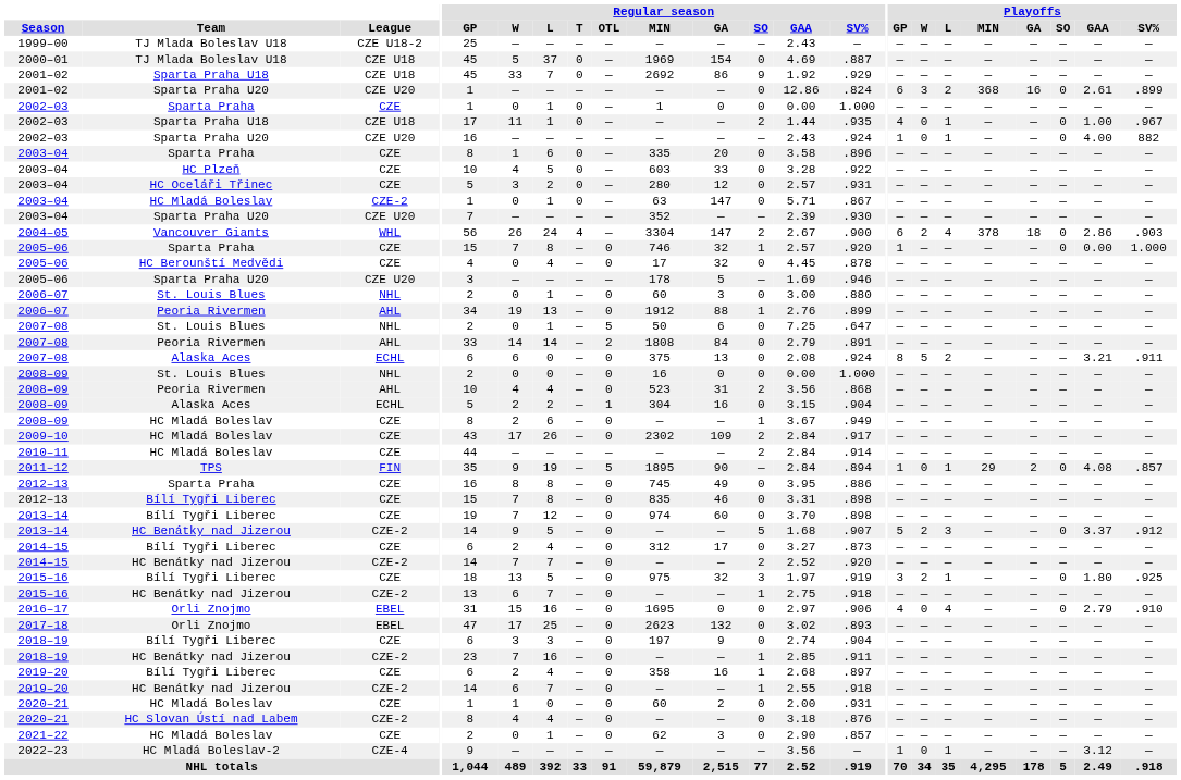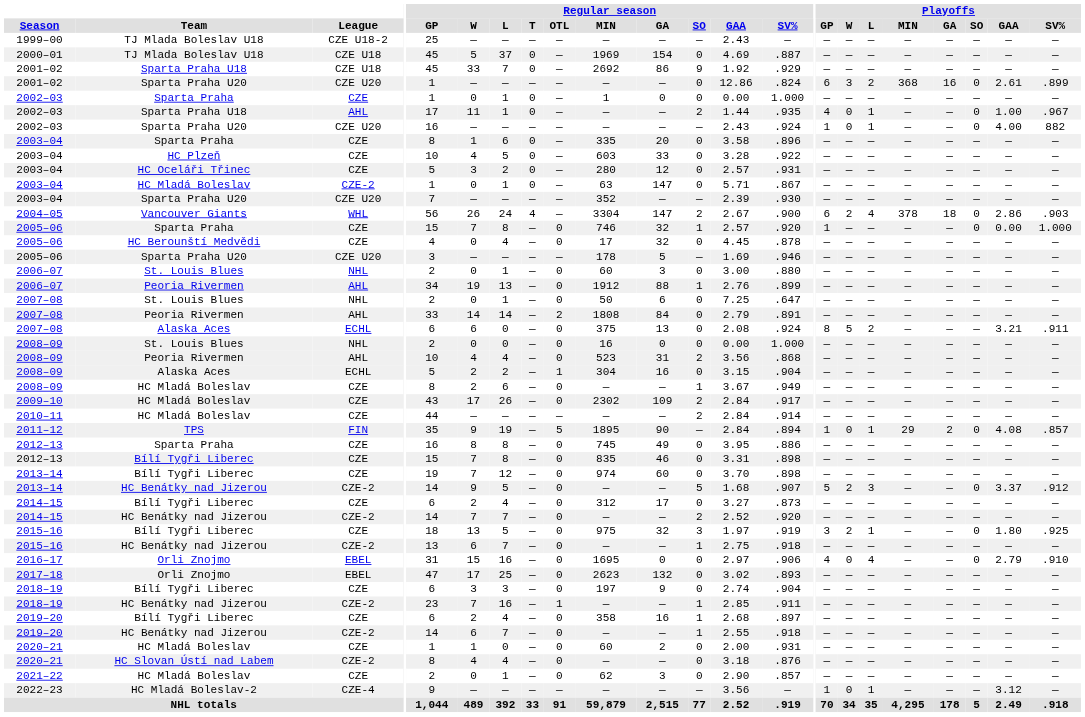 <table border="0" cellpadding="1" cellspacing="0" style="width:80%; text-align:center;">
 <tr bgcolor="#e0e0e0">
 <th colspan="3" bgcolor="#ffffff"></th>
 <th rowspan="99" bgcolor="#ffffff"></th>
 <th colspan="10" bgcolor="#e0e0e0"><a href='#'>Regular season</a></th>
 <th rowspan="99" bgcolor="#ffffff"></th>
 <th colspan="8" bgcolor="#e0e0e0"><a href='#'>Playoffs</a></th>
 </tr>
 <tr bgcolor="#e0e0e0">
 <th><a href='#'>Season</a></th>
 <th>Team</th>
 <th>League</th>
 <th>GP</th>
 <th>W</th>
 <th>L</th>
 <th>T</th>
 <th>OTL</th>
 <th>MIN</th>
 <th>GA</th>
 <th><a href='#'>SO</a></th>
 <th><a href='#'>GAA</a></th>
 <th><a href='#'>SV%</a></th>
 <th>GP</th>
 <th>W</th>
 <th>L</th>
 <th>MIN</th>
 <th>GA</th>
 <th>SO</th>
 <th>GAA</th>
 <th>SV%</th>
 </tr>
 <tr>
 <td>1999–00</td>
 <td>TJ Mlada Boleslav U18</td>
 <td>CZE U18-2</td>
 <td>25</td>
 <td>—</td>
 <td>—</td>
 <td>—</td>
 <td>—</td>
 <td>—</td>
 <td>—</td>
 <td>—</td>
 <td>2.43</td>
 <td>—</td>
 <td>—</td>
 <td>—</td>
 <td>—</td>
 <td>—</td>
 <td>—</td>
 <td>—</td>
 <td>—</td>
 <td>—</td>
 </tr>
 <tr bgcolor="#f0f0f0">
 <td>2000–01</td>
 <td>TJ Mlada Boleslav U18</td>
 <td>CZE U18</td>
 <td>45</td>
 <td>5</td>
 <td>37</td>
 <td>0</td>
 <td>—</td>
 <td>1969</td>
 <td>154</td>
 <td>0</td>
 <td>4.69</td>
 <td>.887</td>
 <td>—</td>
 <td>—</td>
 <td>—</td>
 <td>—</td>
 <td>—</td>
 <td>—</td>
 <td>—</td>
 <td>—</td>
 </tr>
 <tr>
 <td>2001–02</td>
 <td><a href='#'>Sparta Praha U18</a></td>
 <td>CZE U18</td>
 <td>45</td>
 <td>33</td>
 <td>7</td>
 <td>0</td>
 <td>—</td>
 <td>2692</td>
 <td>86</td>
 <td>9</td>
 <td>1.92</td>
 <td>.929</td>
 <td>—</td>
 <td>—</td>
 <td>—</td>
 <td>—</td>
 <td>—</td>
 <td>—</td>
 <td>—</td>
 <td>—</td>
 </tr>
 <tr bgcolor="#f0f0f0">
 <td>2001–02</td>
 <td>Sparta Praha U20</td>
 <td>CZE U20</td>
 <td>1</td>
 <td>—</td>
 <td>—</td>
 <td>—</td>
 <td>—</td>
 <td>—</td>
 <td>—</td>
 <td>0</td>
 <td>12.86</td>
 <td>.824</td>
 <td>6</td>
 <td>3</td>
 <td>2</td>
 <td>368</td>
 <td>16</td>
 <td>0</td>
 <td>2.61</td>
 <td>.899</td>
 </tr>
 <tr>
 <td><a href='#'>2002–03</a></td>
 <td><a href='#'>Sparta Praha</a></td>
 <td><a href='#'>CZE</a></td>
 <td>1</td>
 <td>0</td>
 <td>1</td>
 <td>0</td>
 <td>—</td>
 <td>1</td>
 <td>0</td>
 <td>0</td>
 <td>0.00</td>
 <td>1.000</td>
 <td>—</td>
 <td>—</td>
 <td>—</td>
 <td>—</td>
 <td>—</td>
 <td>—</td>
 <td>—</td>
 <td>—</td>
 </tr>
 <tr bgcolor="#f0f0f0">
 <td>2002–03</td>
 <td>Sparta Praha U18</td>
-<td>CZE U18</td>
+<td><a href='#'>AHL</a></td>
 <td>17</td>
 <td>11</td>
 <td>1</td>
 <td>0</td>
 <td>—</td>
 <td>—</td>
 <td>—</td>
 <td>2</td>
 <td>1.44</td>
 <td>.935</td>
 <td>4</td>
 <td>0</td>
 <td>1</td>
 <td>—</td>
 <td>—</td>
 <td>0</td>
 <td>1.00</td>
 <td>.967</td>
 </tr>
 <tr>
 <td>2002–03</td>
 <td>Sparta Praha U20</td>
 <td>CZE U20</td>
 <td>16</td>
 <td>—</td>
 <td>—</td>
 <td>—</td>
 <td>—</td>
 <td>—</td>
 <td>—</td>
 <td>—</td>
 <td>2.43</td>
 <td>.924</td>
 <td>1</td>
 <td>0</td>
 <td>1</td>
 <td>—</td>
 <td>—</td>
 <td>0</td>
 <td>4.00</td>
 <td>882</td>
 </tr>
 <tr bgcolor="#f0f0f0">
 <td><a href='#'>2003–04</a></td>
 <td>Sparta Praha</td>
 <td>CZE</td>
 <td>8</td>
 <td>1</td>
 <td>6</td>
 <td>0</td>
 <td>—</td>
 <td>335</td>
 <td>20</td>
 <td>0</td>
 <td>3.58</td>
 <td>.896</td>
 <td>—</td>
 <td>—</td>
 <td>—</td>
 <td>—</td>
 <td>—</td>
 <td>—</td>
 <td>—</td>
 <td>—</td>
 </tr>
 <tr>
 <td>2003–04</td>
 <td><a href='#'>HC Plzeň</a></td>
 <td>CZE</td>
 <td>10</td>
 <td>4</td>
 <td>5</td>
 <td>0</td>
 <td>—</td>
 <td>603</td>
 <td>33</td>
 <td>0</td>
 <td>3.28</td>
 <td>.922</td>
 <td>—</td>
 <td>—</td>
 <td>—</td>
 <td>—</td>
 <td>—</td>
 <td>—</td>
 <td>—</td>
 <td>—</td>
 </tr>
 <tr bgcolor="#f0f0f0">
 <td>2003–04</td>
 <td><a href='#'>HC Oceláři Třinec</a></td>
 <td>CZE</td>
 <td>5</td>
 <td>3</td>
 <td>2</td>
 <td>0</td>
 <td>—</td>
 <td>280</td>
 <td>12</td>
 <td>0</td>
 <td>2.57</td>
 <td>.931</td>
 <td>—</td>
 <td>—</td>
 <td>—</td>
 <td>—</td>
 <td>—</td>
 <td>—</td>
 <td>—</td>
 <td>—</td>
 </tr>
 <tr>
 <td><a href='#'>2003–04</a></td>
 <td><a href='#'>HC Mladá Boleslav</a></td>
 <td><a href='#'>CZE-2</a></td>
 <td>1</td>
 <td>0</td>
 <td>1</td>
 <td>0</td>
 <td>—</td>
 <td>63</td>
 <td>147</td>
 <td>0</td>
 <td>5.71</td>
 <td>.867</td>
 <td>—</td>
 <td>—</td>
 <td>—</td>
 <td>—</td>
 <td>—</td>
 <td>—</td>
 <td>—</td>
 <td>—</td>
 </tr>
 <tr bgcolor="#f0f0f0">
 <td>2003–04</td>
 <td>Sparta Praha U20</td>
 <td>CZE U20</td>
 <td>7</td>
 <td>—</td>
 <td>—</td>
 <td>—</td>
 <td>—</td>
 <td>352</td>
 <td>—</td>
 <td>—</td>
 <td>2.39</td>
 <td>.930</td>
 <td>—</td>
 <td>—</td>
 <td>—</td>
 <td>—</td>
 <td>—</td>
 <td>—</td>
 <td>—</td>
 <td>—</td>
 </tr>
 <tr>
 <td><a href='#'>2004–05</a></td>
 <td><a href='#'>Vancouver Giants</a></td>
 <td><a href='#'>WHL</a></td>
 <td>56</td>
 <td>26</td>
 <td>24</td>
 <td>4</td>
 <td>—</td>
 <td>3304</td>
 <td>147</td>
 <td>2</td>
 <td>2.67</td>
 <td>.900</td>
 <td>6</td>
 <td>2</td>
 <td>4</td>
 <td>378</td>
 <td>18</td>
 <td>0</td>
 <td>2.86</td>
 <td>.903</td>
 </tr>
 <tr bgcolor="#f0f0f0">
 <td><a href='#'>2005–06</a></td>
 <td>Sparta Praha</td>
 <td>CZE</td>
 <td>15</td>
 <td>7</td>
 <td>8</td>
 <td>—</td>
 <td>0</td>
 <td>746</td>
 <td>32</td>
 <td>1</td>
 <td>2.57</td>
 <td>.920</td>
 <td>1</td>
 <td>—</td>
 <td>—</td>
 <td>—</td>
 <td>—</td>
 <td>0</td>
 <td>0.00</td>
 <td>1.000</td>
 </tr>
 <tr>
 <td><a href='#'>2005–06</a></td>
 <td><a href='#'>HC Berounští Medvědi</a></td>
 <td>CZE</td>
 <td>4</td>
 <td>0</td>
 <td>4</td>
 <td>—</td>
 <td>0</td>
 <td>17</td>
 <td>32</td>
 <td>0</td>
 <td>4.45</td>
 <td>.878</td>
 <td>—</td>
 <td>—</td>
 <td>—</td>
 <td>—</td>
 <td>—</td>
 <td>—</td>
 <td>—</td>
 <td>—</td>
 </tr>
 <tr bgcolor="#f0f0f0">
 <td>2005–06</td>
 <td>Sparta Praha U20</td>
 <td>CZE U20</td>
 <td>3</td>
 <td>—</td>
 <td>—</td>
 <td>—</td>
 <td>—</td>
 <td>178</td>
 <td>5</td>
 <td>—</td>
 <td>1.69</td>
 <td>.946</td>
 <td>—</td>
 <td>—</td>
 <td>—</td>
 <td>—</td>
 <td>—</td>
 <td>—</td>
 <td>—</td>
 <td>—</td>
 </tr>
 <tr>
 <td><a href='#'>2006–07</a></td>
 <td><a href='#'>St. Louis Blues</a></td>
 <td><a href='#'>NHL</a></td>
 <td>2</td>
 <td>0</td>
 <td>1</td>
 <td>—</td>
 <td>0</td>
 <td>60</td>
 <td>3</td>
 <td>0</td>
 <td>3.00</td>
 <td>.880</td>
 <td>—</td>
 <td>—</td>
 <td>—</td>
 <td>—</td>
 <td>—</td>
 <td>—</td>
 <td>—</td>
 <td>—</td>
 </tr>
 <tr bgcolor="#f0f0f0">
 <td><a href='#'>2006–07</a></td>
 <td><a href='#'>Peoria Rivermen</a></td>
 <td><a href='#'>AHL</a></td>
 <td>34</td>
 <td>19</td>
 <td>13</td>
 <td>—</td>
 <td>0</td>
 <td>1912</td>
 <td>88</td>
 <td>1</td>
 <td>2.76</td>
 <td>.899</td>
 <td>—</td>
 <td>—</td>
 <td>—</td>
 <td>—</td>
 <td>—</td>
 <td>—</td>
 <td>—</td>
 <td>—</td>
 </tr>
 <tr>
 <td><a href='#'>2007–08</a></td>
 <td>St. Louis Blues</td>
 <td>NHL</td>
 <td>2</td>
 <td>0</td>
 <td>1</td>
 <td>—</td>
-<td>5</td>
+<td>0</td>
 <td>50</td>
 <td>6</td>
 <td>0</td>
 <td>7.25</td>
 <td>.647</td>
 <td>—</td>
 <td>—</td>
 <td>—</td>
 <td>—</td>
 <td>—</td>
 <td>—</td>
 <td>—</td>
 <td>—</td>
 </tr>
 <tr bgcolor="#f0f0f0">
 <td><a href='#'>2007–08</a></td>
 <td>Peoria Rivermen</td>
 <td>AHL</td>
 <td>33</td>
 <td>14</td>
 <td>14</td>
 <td>—</td>
 <td>2</td>
 <td>1808</td>
 <td>84</td>
 <td>0</td>
 <td>2.79</td>
 <td>.891</td>
 <td>—</td>
 <td>—</td>
 <td>—</td>
 <td>—</td>
 <td>—</td>
 <td>—</td>
 <td>—</td>
 <td>—</td>
 </tr>
 <tr>
 <td><a href='#'>2007–08</a></td>
 <td><a href='#'>Alaska Aces</a></td>
 <td><a href='#'>ECHL</a></td>
 <td>6</td>
 <td>6</td>
 <td>0</td>
 <td>—</td>
 <td>0</td>
 <td>375</td>
 <td>13</td>
 <td>0</td>
 <td>2.08</td>
 <td>.924</td>
 <td>8</td>
 <td>5</td>
 <td>2</td>
 <td>—</td>
 <td>—</td>
 <td>—</td>
 <td>3.21</td>
 <td>.911</td>
 </tr>
 <tr bgcolor="#f0f0f0">
 <td><a href='#'>2008–09</a></td>
 <td>St. Louis Blues</td>
 <td>NHL</td>
 <td>2</td>
 <td>0</td>
 <td>0</td>
 <td>—</td>
 <td>0</td>
 <td>16</td>
 <td>0</td>
 <td>0</td>
 <td>0.00</td>
 <td>1.000</td>
 <td>—</td>
 <td>—</td>
 <td>—</td>
 <td>—</td>
 <td>—</td>
 <td>—</td>
 <td>—</td>
 <td>—</td>
 </tr>
 <tr bgcolor="#f0f0f0">
 <td><a href='#'>2008–09</a></td>
 <td>Peoria Rivermen</td>
 <td>AHL</td>
 <td>10</td>
 <td>4</td>
 <td>4</td>
 <td>—</td>
 <td>0</td>
 <td>523</td>
 <td>31</td>
 <td>2</td>
 <td>3.56</td>
 <td>.868</td>
 <td>—</td>
 <td>—</td>
 <td>—</td>
 <td>—</td>
 <td>—</td>
 <td>—</td>
 <td>—</td>
 <td>—</td>
 </tr>
 <tr bgcolor="#f0f0f0">
 <td><a href='#'>2008–09</a></td>
 <td>Alaska Aces</td>
 <td>ECHL</td>
 <td>5</td>
 <td>2</td>
 <td>2</td>
 <td>—</td>
 <td>1</td>
 <td>304</td>
 <td>16</td>
 <td>0</td>
 <td>3.15</td>
 <td>.904</td>
 <td>—</td>
 <td>—</td>
 <td>—</td>
 <td>—</td>
 <td>—</td>
 <td>—</td>
 <td>—</td>
 <td>—</td>
 </tr>
 <tr>
 <td><a href='#'>2008–09</a></td>
 <td>HC Mladá Boleslav</td>
 <td>CZE</td>
 <td>8</td>
 <td>2</td>
 <td>6</td>
 <td>—</td>
 <td>0</td>
 <td>—</td>
 <td>—</td>
 <td>1</td>
 <td>3.67</td>
 <td>.949</td>
 <td>—</td>
 <td>—</td>
 <td>—</td>
 <td>—</td>
 <td>—</td>
 <td>—</td>
 <td>—</td>
 <td>—</td>
 </tr>
 <tr bgcolor="#f0f0f0">
 <td><a href='#'>2009–10</a></td>
 <td>HC Mladá Boleslav</td>
 <td>CZE</td>
 <td>43</td>
 <td>17</td>
 <td>26</td>
 <td>—</td>
 <td>0</td>
 <td>2302</td>
 <td>109</td>
 <td>2</td>
 <td>2.84</td>
 <td>.917</td>
 <td>—</td>
 <td>—</td>
 <td>—</td>
 <td>—</td>
 <td>—</td>
 <td>—</td>
 <td>—</td>
 <td>—</td>
 </tr>
 <tr>
 <td><a href='#'>2010–11</a></td>
 <td>HC Mladá Boleslav</td>
 <td>CZE</td>
 <td>44</td>
 <td>—</td>
 <td>—</td>
 <td>—</td>
 <td>—</td>
 <td>—</td>
 <td>—</td>
 <td>2</td>
 <td>2.84</td>
 <td>.914</td>
 <td>—</td>
 <td>—</td>
 <td>—</td>
 <td>—</td>
 <td>—</td>
 <td>—</td>
 <td>—</td>
 <td>—</td>
 </tr>
 <tr bgcolor="#f0f0f0">
 <td><a href='#'>2011–12</a></td>
 <td><a href='#'>TPS</a></td>
 <td><a href='#'>FIN</a></td>
 <td>35</td>
 <td>9</td>
 <td>19</td>
 <td>—</td>
 <td>5</td>
 <td>1895</td>
 <td>90</td>
 <td>—</td>
 <td>2.84</td>
 <td>.894</td>
 <td>1</td>
 <td>0</td>
 <td>1</td>
 <td>29</td>
 <td>2</td>
 <td>0</td>
 <td>4.08</td>
 <td>.857</td>
 </tr>
 <tr>
 <td><a href='#'>2012–13</a></td>
 <td>Sparta Praha</td>
 <td>CZE</td>
 <td>16</td>
 <td>8</td>
 <td>8</td>
 <td>—</td>
 <td>0</td>
 <td>745</td>
 <td>49</td>
 <td>0</td>
 <td>3.95</td>
 <td>.886</td>
 <td>—</td>
 <td>—</td>
 <td>—</td>
 <td>—</td>
 <td>—</td>
 <td>—</td>
 <td>—</td>
 <td>—</td>
 </tr>
 <tr bgcolor="#f0f0f0">
 <td>2012–13</td>
 <td><a href='#'>Bílí Tygři Liberec</a></td>
 <td>CZE</td>
 <td>15</td>
 <td>7</td>
 <td>8</td>
 <td>—</td>
 <td>0</td>
 <td>835</td>
 <td>46</td>
 <td>0</td>
 <td>3.31</td>
 <td>.898</td>
 <td>—</td>
 <td>—</td>
 <td>—</td>
 <td>—</td>
 <td>—</td>
 <td>—</td>
 <td>—</td>
 <td>—</td>
 </tr>
 <tr>
 <td><a href='#'>2013–14</a></td>
 <td>Bílí Tygři Liberec</td>
 <td>CZE</td>
 <td>19</td>
 <td>7</td>
 <td>12</td>
 <td>—</td>
 <td>0</td>
 <td>974</td>
 <td>60</td>
 <td>0</td>
 <td>3.70</td>
 <td>.898</td>
 <td>—</td>
 <td>—</td>
 <td>—</td>
 <td>—</td>
 <td>—</td>
 <td>—</td>
 <td>—</td>
 <td>—</td>
 </tr>
 <tr bgcolor="#f0f0f0">
 <td><a href='#'>2013–14</a></td>
 <td><a href='#'>HC Benátky nad Jizerou</a></td>
 <td>CZE-2</td>
 <td>14</td>
 <td>9</td>
 <td>5</td>
 <td>—</td>
 <td>0</td>
 <td>—</td>
 <td>—</td>
 <td>5</td>
 <td>1.68</td>
 <td>.907</td>
 <td>5</td>
 <td>2</td>
 <td>3</td>
 <td>—</td>
 <td>—</td>
 <td>0</td>
 <td>3.37</td>
 <td>.912</td>
 </tr>
 <tr>
 <td><a href='#'>2014–15</a></td>
 <td>Bílí Tygři Liberec</td>
 <td>CZE</td>
 <td>6</td>
 <td>2</td>
 <td>4</td>
 <td>—</td>
 <td>0</td>
 <td>312</td>
 <td>17</td>
 <td>0</td>
 <td>3.27</td>
 <td>.873</td>
 <td>—</td>
 <td>—</td>
 <td>—</td>
 <td>—</td>
 <td>—</td>
 <td>—</td>
 <td>—</td>
 <td>—</td>
 </tr>
 <tr bgcolor="#f0f0f0">
 <td><a href='#'>2014–15</a></td>
 <td>HC Benátky nad Jizerou</td>
 <td>CZE-2</td>
 <td>14</td>
 <td>7</td>
 <td>7</td>
 <td>—</td>
 <td>0</td>
 <td>—</td>
 <td>—</td>
 <td>2</td>
 <td>2.52</td>
 <td>.920</td>
 <td>—</td>
 <td>—</td>
 <td>—</td>
 <td>—</td>
 <td>—</td>
 <td>—</td>
 <td>—</td>
 <td>—</td>
 </tr>
 <tr>
 <td><a href='#'>2015–16</a></td>
 <td>Bílí Tygři Liberec</td>
 <td>CZE</td>
 <td>18</td>
 <td>13</td>
 <td>5</td>
 <td>—</td>
 <td>0</td>
 <td>975</td>
 <td>32</td>
 <td>3</td>
 <td>1.97</td>
 <td>.919</td>
 <td>3</td>
 <td>2</td>
 <td>1</td>
 <td>—</td>
 <td>—</td>
 <td>0</td>
 <td>1.80</td>
 <td>.925</td>
 </tr>
 <tr bgcolor="#f0f0f0">
 <td><a href='#'>2015–16</a></td>
 <td>HC Benátky nad Jizerou</td>
 <td>CZE-2</td>
 <td>13</td>
 <td>6</td>
 <td>7</td>
 <td>—</td>
 <td>0</td>
 <td>—</td>
 <td>—</td>
 <td>1</td>
 <td>2.75</td>
 <td>.918</td>
 <td>—</td>
 <td>—</td>
 <td>—</td>
 <td>—</td>
 <td>—</td>
 <td>—</td>
 <td>—</td>
 <td>—</td>
 </tr>
 <tr>
 <td><a href='#'>2016–17</a></td>
 <td><a href='#'>Orli Znojmo</a></td>
 <td><a href='#'>EBEL</a></td>
 <td>31</td>
 <td>15</td>
 <td>16</td>
 <td>—</td>
 <td>0</td>
 <td>1695</td>
 <td>0</td>
 <td>0</td>
 <td>2.97</td>
 <td>.906</td>
 <td>4</td>
 <td>0</td>
 <td>4</td>
 <td>—</td>
 <td>—</td>
 <td>0</td>
 <td>2.79</td>
 <td>.910</td>
 </tr>
 <tr bgcolor="#f0f0f0">
 <td><a href='#'>2017–18</a></td>
 <td>Orli Znojmo</td>
 <td>EBEL</td>
 <td>47</td>
 <td>17</td>
 <td>25</td>
 <td>—</td>
 <td>0</td>
 <td>2623</td>
 <td>132</td>
 <td>0</td>
 <td>3.02</td>
 <td>.893</td>
 <td>—</td>
 <td>—</td>
 <td>—</td>
 <td>—</td>
 <td>—</td>
 <td>—</td>
 <td>—</td>
 <td>—</td>
 </tr>
 <tr>
 <td><a href='#'>2018–19</a></td>
 <td>Bílí Tygři Liberec</td>
 <td>CZE</td>
 <td>6</td>
 <td>3</td>
 <td>3</td>
 <td>—</td>
 <td>0</td>
 <td>197</td>
 <td>9</td>
 <td>0</td>
 <td>2.74</td>
 <td>.904</td>
 <td>—</td>
 <td>—</td>
 <td>—</td>
 <td>—</td>
 <td>—</td>
 <td>—</td>
 <td>—</td>
 <td>—</td>
 </tr>
 <tr bgcolor="#f0f0f0">
 <td><a href='#'>2018–19</a></td>
 <td>HC Benátky nad Jizerou</td>
 <td>CZE-2</td>
 <td>23</td>
 <td>7</td>
 <td>16</td>
 <td>—</td>
-<td>0</td>
+<td>1</td>
 <td>—</td>
 <td>—</td>
 <td>1</td>
 <td>2.85</td>
 <td>.911</td>
 <td>—</td>
 <td>—</td>
 <td>—</td>
 <td>—</td>
 <td>—</td>
 <td>—</td>
 <td>—</td>
 <td>—</td>
 </tr>
 <tr>
 <td><a href='#'>2019–20</a></td>
 <td>Bílí Tygři Liberec</td>
 <td>CZE</td>
 <td>6</td>
 <td>2</td>
 <td>4</td>
 <td>—</td>
 <td>0</td>
 <td>358</td>
 <td>16</td>
 <td>1</td>
 <td>2.68</td>
 <td>.897</td>
 <td>—</td>
 <td>—</td>
 <td>—</td>
 <td>—</td>
 <td>—</td>
 <td>—</td>
 <td>—</td>
 <td>—</td>
 </tr>
 <tr bgcolor="#f0f0f0">
 <td><a href='#'>2019–20</a></td>
 <td>HC Benátky nad Jizerou</td>
 <td>CZE-2</td>
 <td>14</td>
 <td>6</td>
 <td>7</td>
 <td>—</td>
 <td>0</td>
 <td>—</td>
 <td>—</td>
 <td>1</td>
 <td>2.55</td>
 <td>.918</td>
 <td>—</td>
 <td>—</td>
 <td>—</td>
 <td>—</td>
 <td>—</td>
 <td>—</td>
 <td>—</td>
 <td>—</td>
 </tr>
 <tr>
 <td><a href='#'>2020–21</a></td>
 <td>HC Mladá Boleslav</td>
 <td>CZE</td>
 <td>1</td>
 <td>1</td>
 <td>0</td>
 <td>—</td>
 <td>0</td>
 <td>60</td>
 <td>2</td>
 <td>0</td>
 <td>2.00</td>
 <td>.931</td>
 <td>—</td>
 <td>—</td>
 <td>—</td>
 <td>—</td>
 <td>—</td>
 <td>—</td>
 <td>—</td>
 <td>—</td>
 </tr>
 <tr bgcolor="#f0f0f0">
 <td><a href='#'>2020–21</a></td>
 <td><a href='#'>HC Slovan Ústí nad Labem</a></td>
 <td>CZE-2</td>
 <td>8</td>
 <td>4</td>
 <td>4</td>
 <td>—</td>
 <td>0</td>
 <td>—</td>
 <td>—</td>
 <td>0</td>
 <td>3.18</td>
 <td>.876</td>
 <td>—</td>
 <td>—</td>
 <td>—</td>
 <td>—</td>
 <td>—</td>
 <td>—</td>
 <td>—</td>
 <td>—</td>
 </tr>
 <tr>
 <td><a href='#'>2021–22</a></td>
 <td>HC Mladá Boleslav</td>
 <td>CZE</td>
 <td>2</td>
 <td>0</td>
 <td>1</td>
 <td>—</td>
 <td>0</td>
 <td>62</td>
 <td>3</td>
 <td>0</td>
 <td>2.90</td>
 <td>.857</td>
 <td>—</td>
 <td>—</td>
 <td>—</td>
 <td>—</td>
 <td>—</td>
 <td>—</td>
 <td>—</td>
 <td>—</td>
 </tr>
 <tr bgcolor="#f0f0f0">
 <td>2022–23</td>
 <td>HC Mladá Boleslav-2</td>
 <td>CZE-4</td>
 <td>9</td>
 <td>—</td>
 <td>—</td>
 <td>—</td>
 <td>—</td>
 <td>—</td>
 <td>—</td>
 <td>—</td>
 <td>3.56</td>
 <td>—</td>
 <td>1</td>
 <td>0</td>
 <td>1</td>
 <td>—</td>
 <td>—</td>
 <td>—</td>
 <td>3.12</td>
 <td>—</td>
 </tr>
 <tr bgcolor="#e0e0e0">
 <th colspan="3">NHL totals</th>
 <th>1,044</th>
 <th>489</th>
 <th>392</th>
 <th>33</th>
 <th>91</th>
 <th>59,879</th>
 <th>2,515</th>
 <th>77</th>
 <th>2.52</th>
 <th>.919</th>
 <th>70</th>
 <th>34</th>
 <th>35</th>
 <th>4,295</th>
 <th>178</th>
 <th>5</th>
 <th>2.49</th>
 <th>.918</th>
 </tr>
 </table>
